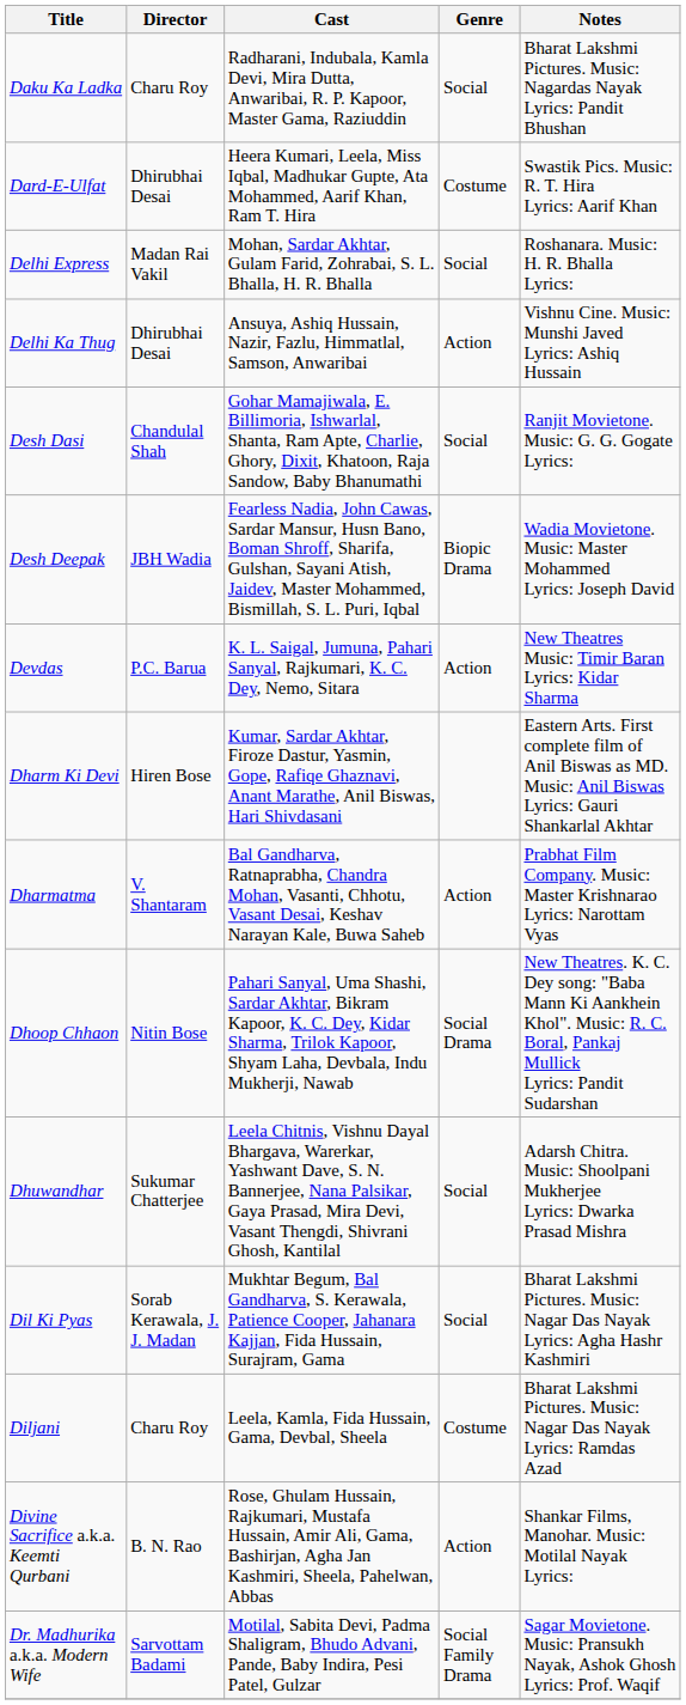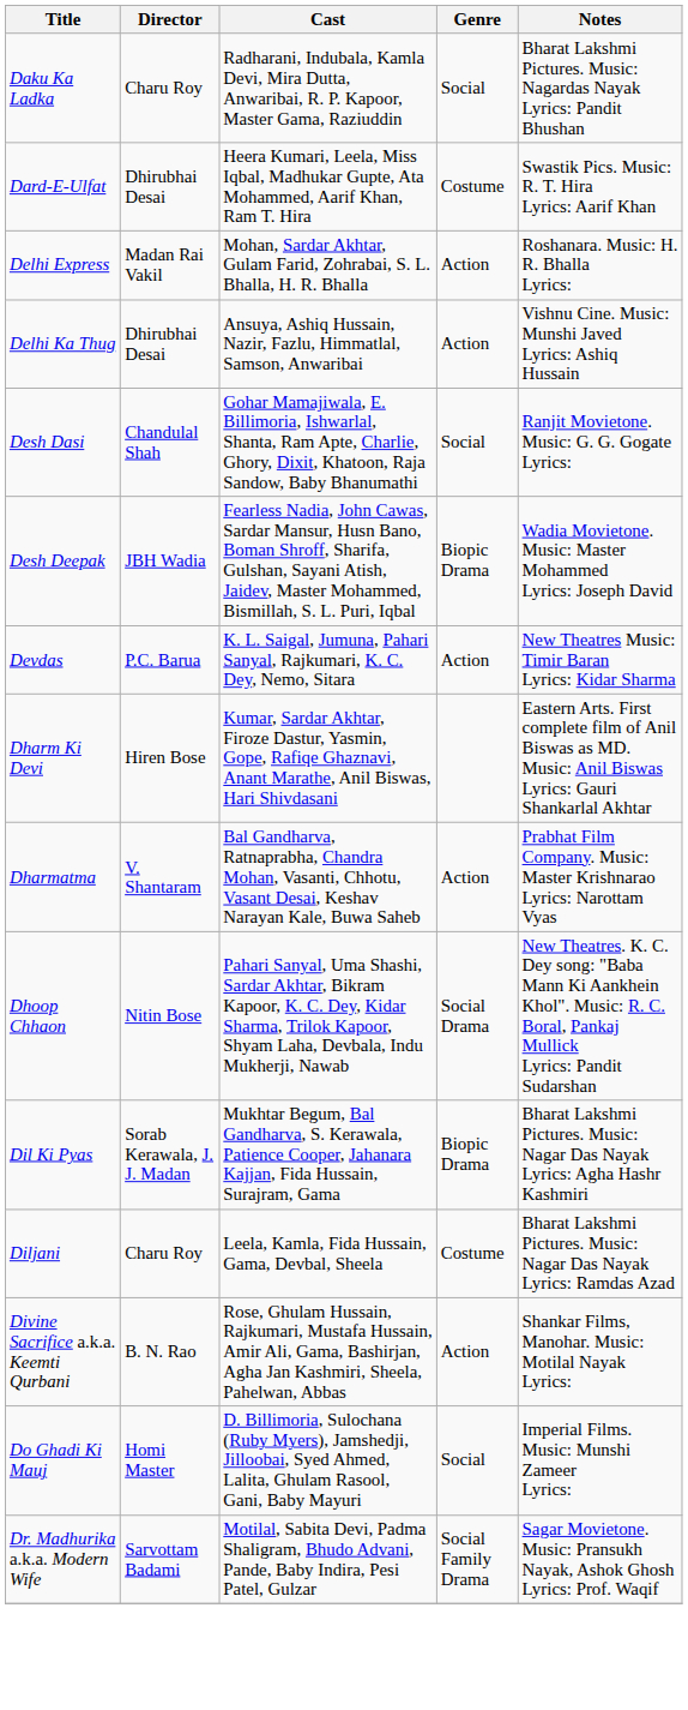 <table class="wikitable">
 <tr>
 <th>Title</th>
 <th>Director</th>
 <th>Cast</th>
 <th>Genre</th>
 <th>Notes</th>
 </tr>
 <tr>
 <td><em><a href='#'>Daku Ka Ladka</a></em></td>
 <td>Charu Roy</td>
 <td>Radharani, Indubala,  Kamla Devi,  Mira Dutta, Anwaribai, R. P. Kapoor, Master Gama, Raziuddin</td>
 <td>Social</td>
 <td>Bharat Lakshmi Pictures.  Music: Nagardas Nayak<br>Lyrics: Pandit Bhushan</td>
 </tr>
 <tr>
 <td><em><a href='#'>Dard-E-Ulfat</a></em></td>
 <td>Dhirubhai Desai</td>
 <td>Heera Kumari, Leela, Miss Iqbal, Madhukar Gupte, Ata Mohammed, Aarif Khan, Ram T. Hira</td>
 <td>Costume</td>
 <td>Swastik Pics.  Music: R. T. Hira <br>Lyrics: Aarif Khan</td>
 </tr>
 <tr>
 <td><em><a href='#'>Delhi Express</a></em></td>
 <td>Madan Rai Vakil</td>
 <td>Mohan, <a href='#'>Sardar Akhtar</a>, Gulam Farid, Zohrabai, S. L. Bhalla, H. R. Bhalla</td>
-<td>Social</td>
+<td>Action</td>
 <td>Roshanara.  Music: H. R. Bhalla<br>Lyrics:</td>
 </tr>
 <tr>
 <td><em><a href='#'>Delhi Ka Thug</a></em></td>
 <td>Dhirubhai Desai</td>
 <td>Ansuya, Ashiq Hussain, Nazir, Fazlu, Himmatlal, Samson, Anwaribai</td>
 <td>Action</td>
 <td>Vishnu Cine. Music: Munshi Javed<br>Lyrics: Ashiq Hussain</td>
 </tr>
 <tr>
 <td><em><a href='#'>Desh Dasi</a></em></td>
 <td><a href='#'>Chandulal Shah</a></td>
 <td><a href='#'>Gohar Mamajiwala</a>, <a href='#'>E. Billimoria</a>, <a href='#'>Ishwarlal</a>, Shanta, Ram Apte, <a href='#'>Charlie</a>, Ghory, <a href='#'>Dixit</a>, Khatoon, Raja Sandow, Baby Bhanumathi</td>
 <td>Social</td>
 <td><a href='#'>Ranjit Movietone</a>. Music: G. G. Gogate<br>Lyrics:</td>
 </tr>
 <tr>
 <td><em><a href='#'>Desh Deepak</a></em></td>
 <td><a href='#'>JBH Wadia</a></td>
 <td><a href='#'>Fearless Nadia</a>, <a href='#'>John Cawas</a>, Sardar Mansur, Husn Bano, <a href='#'>Boman Shroff</a>, Sharifa, Gulshan, Sayani Atish, <a href='#'>Jaidev</a>, Master Mohammed, Bismillah, S. L. Puri,  Iqbal</td>
 <td>Biopic Drama</td>
 <td><a href='#'>Wadia Movietone</a>. Music: Master Mohammed <br>Lyrics: Joseph David</td>
 </tr>
 <tr>
 <td><em><a href='#'>Devdas</a></em></td>
 <td><a href='#'>P.C. Barua</a></td>
 <td><a href='#'>K. L. Saigal</a>, <a href='#'>Jumuna</a>, <a href='#'>Pahari Sanyal</a>,  Rajkumari, <a href='#'>K. C. Dey</a>, Nemo, Sitara</td>
 <td>Action</td>
 <td><a href='#'>New Theatres</a> Music: <a href='#'>Timir Baran</a><br>Lyrics: <a href='#'>Kidar Sharma</a></td>
 </tr>
 <tr>
 <td><em><a href='#'>Dharm Ki Devi</a></em></td>
 <td>Hiren Bose</td>
 <td><a href='#'>Kumar</a>, <a href='#'>Sardar Akhtar</a>, Firoze Dastur, Yasmin, <a href='#'>Gope</a>, <a href='#'>Rafiqe Ghaznavi</a>, <a href='#'>Anant Marathe</a>, Anil Biswas, <a href='#'>Hari Shivdasani</a></td>
 <td></td>
 <td>Eastern Arts. First complete film of Anil Biswas as MD. Music: <a href='#'>Anil Biswas</a><br>Lyrics: Gauri Shankarlal Akhtar</td>
 </tr>
 <tr>
 <td><em><a href='#'>Dharmatma</a></em></td>
 <td><a href='#'>V. Shantaram</a></td>
 <td><a href='#'>Bal Gandharva</a>, Ratnaprabha, <a href='#'>Chandra Mohan</a>, Vasanti,  Chhotu, <a href='#'>Vasant Desai</a>,  Keshav Narayan Kale, Buwa Saheb</td>
 <td>Action</td>
 <td><a href='#'>Prabhat Film Company</a>. Music: Master Krishnarao<br>Lyrics: Narottam Vyas</td>
 </tr>
 <tr>
 <td><em><a href='#'>Dhoop Chhaon</a></em></td>
 <td><a href='#'>Nitin Bose</a></td>
 <td><a href='#'>Pahari Sanyal</a>, Uma Shashi, <a href='#'>Sardar Akhtar</a>, Bikram Kapoor, <a href='#'>K. C. Dey</a>, <a href='#'>Kidar Sharma</a>, <a href='#'>Trilok Kapoor</a>, Shyam Laha, Devbala, Indu Mukherji, Nawab</td>
 <td>Social Drama</td>
 <td><a href='#'>New Theatres</a>. K. C. Dey song: "Baba Mann Ki Aankhein Khol". Music: <a href='#'>R. C. Boral</a>, <a href='#'>Pankaj Mullick</a><br>Lyrics: Pandit Sudarshan</td>
 </tr>
 <tr>
-<td><em><a href='#'>Dhuwandhar</a></em></td>
-<td>Sukumar Chatterjee</td>
-<td><a href='#'>Leela Chitnis</a>, Vishnu Dayal Bhargava, Warerkar, Yashwant Dave, S. N. Bannerjee, <a href='#'>Nana Palsikar</a>, Gaya Prasad, Mira Devi, Vasant Thengdi, Shivrani Ghosh, Kantilal</td>
-<td>Social</td>
-<td>Adarsh Chitra. Music: Shoolpani Mukherjee<br>Lyrics: Dwarka Prasad Mishra</td>
-</tr>
-<tr>
 <td><em><a href='#'>Dil Ki Pyas</a></em></td>
 <td>Sorab Kerawala, <a href='#'>J. J. Madan</a></td>
 <td>Mukhtar Begum, <a href='#'>Bal Gandharva</a>,  S. Kerawala, <a href='#'>Patience Cooper</a>, <a href='#'>Jahanara Kajjan</a>,  Fida Hussain, Surajram, Gama</td>
-<td>Social</td>
+<td>Biopic Drama</td>
 <td>Bharat Lakshmi Pictures.  Music: Nagar Das Nayak<br>Lyrics: Agha Hashr Kashmiri</td>
 </tr>
 <tr>
 <td><em><a href='#'>Diljani</a></em></td>
 <td>Charu Roy</td>
 <td>Leela, Kamla, Fida Hussain, Gama, Devbal, Sheela</td>
 <td>Costume</td>
 <td>Bharat Lakshmi Pictures. Music: Nagar Das Nayak<br>Lyrics: Ramdas Azad</td>
 </tr>
 <tr>
 <td><em><a href='#'>Divine Sacrifice</a></em> a.k.a. <em>Keemti Qurbani</em></td>
 <td>B. N. Rao</td>
 <td>Rose, Ghulam Hussain, Rajkumari,  Mustafa Hussain, Amir Ali, Gama, Bashirjan, Agha Jan Kashmiri, Sheela, Pahelwan, Abbas</td>
 <td>Action</td>
 <td>Shankar Films, Manohar. Music: Motilal Nayak<br>Lyrics:</td>
 </tr>
 <tr>
+<td><em><a href='#'>Do Ghadi Ki Mauj</a></em></td>
+<td><a href='#'>Homi Master</a></td>
+<td><a href='#'>D. Billimoria</a>, Sulochana (<a href='#'>Ruby Myers</a>), Jamshedji, <a href='#'>Jilloobai</a>, Syed Ahmed, Lalita, Ghulam Rasool, Gani, Baby Mayuri</td>
+<td>Social</td>
+<td>Imperial Films. Music: Munshi Zameer<br>Lyrics:</td>
+</tr>
+<tr>
 <td><em><a href='#'>Dr. Madhurika</a></em> a.k.a. <em>Modern Wife</em></td>
 <td><a href='#'>Sarvottam Badami</a></td>
 <td><a href='#'>Motilal</a>, Sabita Devi, Padma Shaligram, <a href='#'>Bhudo Advani</a>, Pande, Baby Indira, Pesi Patel, Gulzar</td>
 <td>Social Family Drama</td>
 <td><a href='#'>Sagar Movietone</a>. Music: Pransukh Nayak, Ashok Ghosh<br>Lyrics: Prof. Waqif</td>
 </tr>
 <tr>
 </tr>
 </table>
